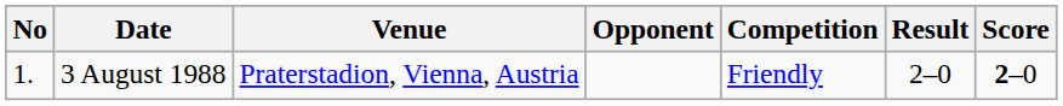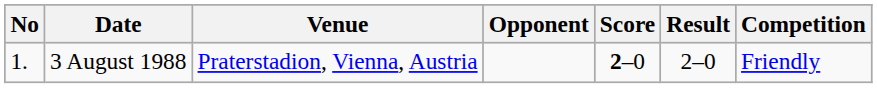 <table class="wikitable" style="font-size:85%;">
 <tr>
 <th>No</th>
 <th>Date</th>
 <th>Venue</th>
 <th>Opponent</th>
+<th>Score</th>
+<th>Result</th>
 <th>Competition</th>
-<th>Result</th>
-<th>Score</th>
 </tr>
 <tr>
 <td>1.</td>
 <td>3 August 1988</td>
 <td><a href='#'>Praterstadion</a>, <a href='#'>Vienna</a>, <a href='#'>Austria</a></td>
 <td></td>
+<td align=center><strong>2</strong>–0</td>
+<td align=center>2–0</td>
 <td><a href='#'>Friendly</a></td>
-<td align=center>2–0</td>
-<td align=center><strong>2</strong>–0</td>
 </tr>
 </table>
